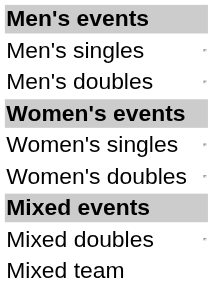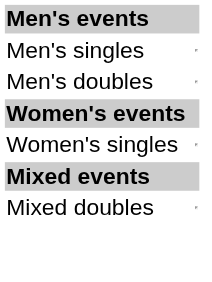 <table>
 <tr bgcolor="#cccccc">
 <td colspan=4><strong>Men's events</strong></td>
 </tr>
 <tr>
 <td>Men's singles</td>
 <td></td>
 <td></td>
 <td><hr></td>
 </tr>
 <tr>
 <td>Men's doubles</td>
 <td></td>
 <td></td>
 <td><hr></td>
 </tr>
 <tr bgcolor="#cccccc">
 <td colspan=4><strong>Women's events</strong></td>
 </tr>
 <tr>
 <td>Women's singles</td>
 <td></td>
 <td></td>
 <td><hr></td>
 </tr>
-<tr>
-<td>Women's doubles</td>
-<td></td>
-<td></td>
-<td><hr></td>
-</tr>
 <tr bgcolor="#cccccc">
 <td colspan=4><strong>Mixed events</strong></td>
 </tr>
 <tr>
 <td>Mixed doubles</td>
 <td></td>
 <td></td>
 <td><hr></td>
 </tr>
-<tr>
-<td>Mixed team</td>
-<td></td>
-<td></td>
-<td></td>
-</tr>
 </table>
